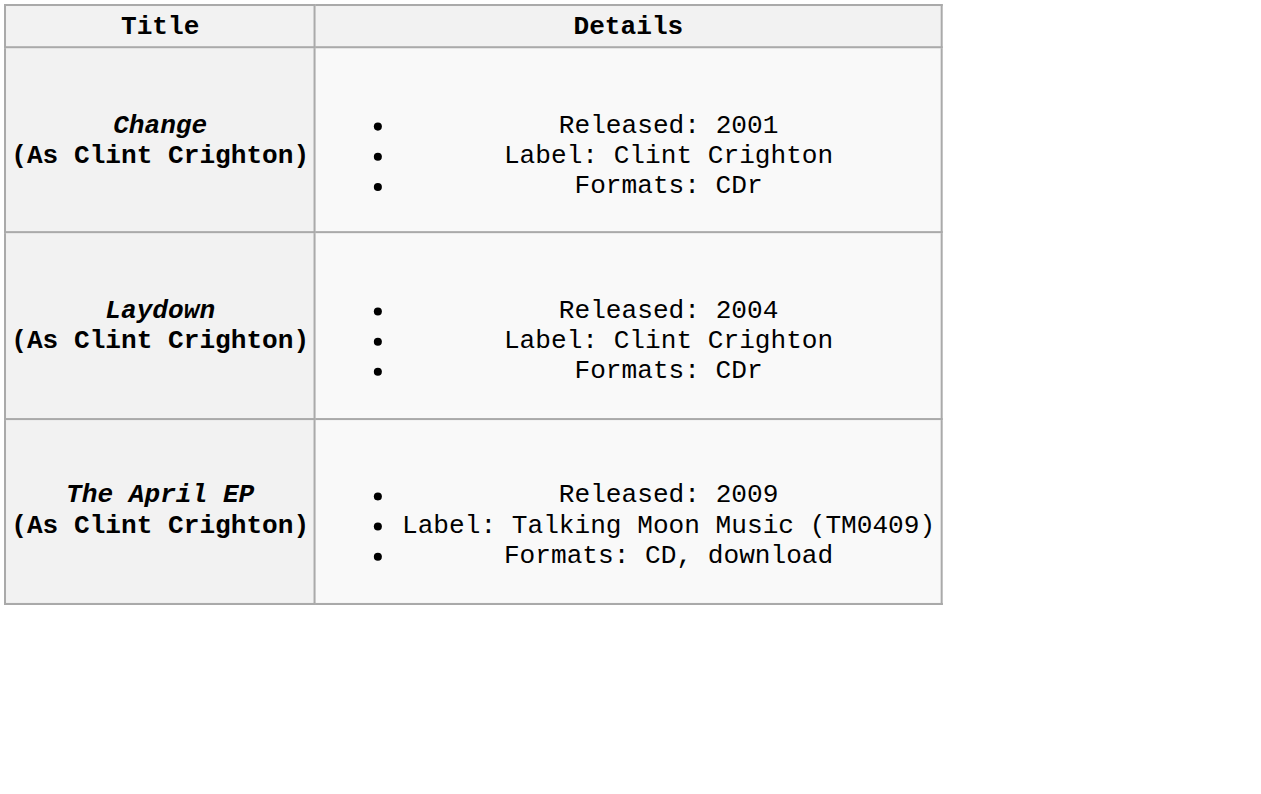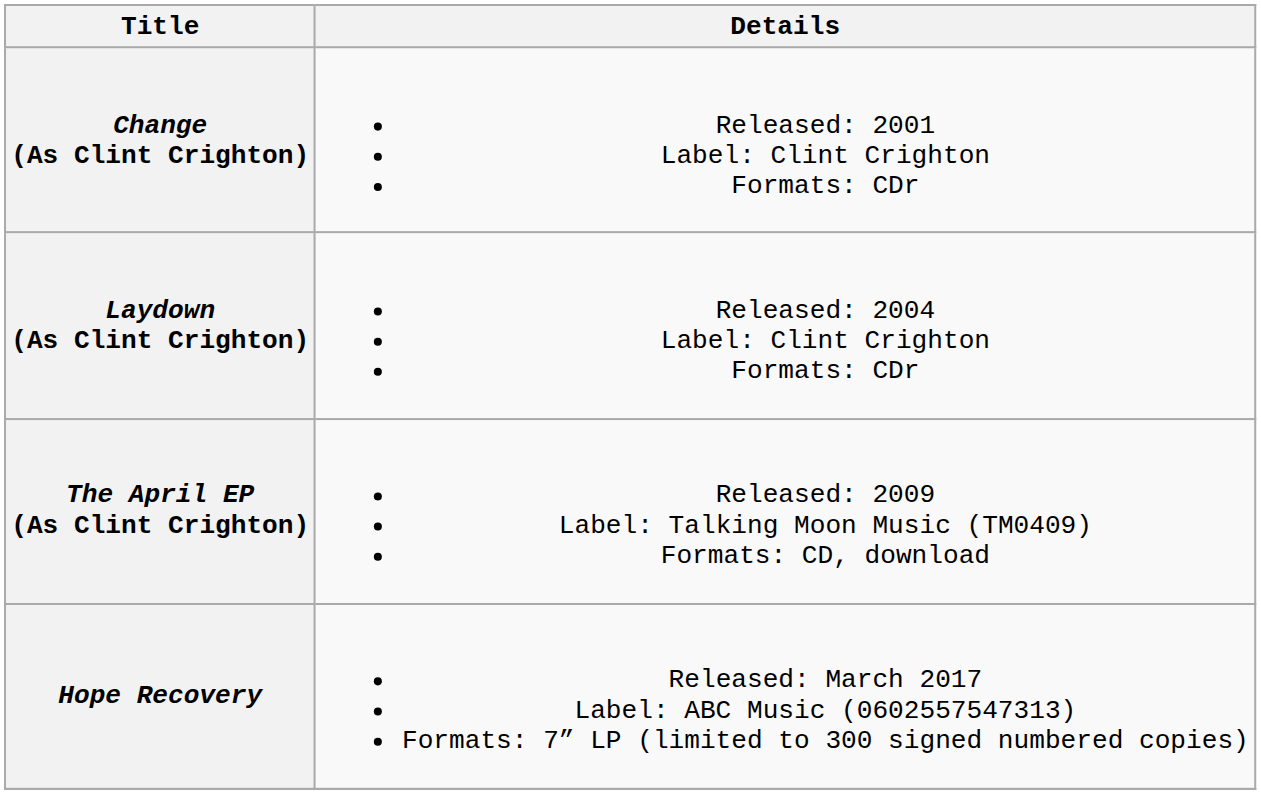 <table class="wikitable plainrowheaders" style="text-align:center;">
 <tr>
 <th>Title</th>
 <th>Details</th>
 </tr>
 <tr>
 <th scope="row"><em>Change</em> <br> (As Clint Crighton)</th>
 <td><br><ul><li>Released: 2001</li><li>Label: Clint Crighton</li><li>Formats: CDr</li></ul></td>
 </tr>
 <tr>
 <th scope="row"><em>Laydown</em> <br> (As Clint Crighton)</th>
 <td><br><ul><li>Released: 2004</li><li>Label: Clint Crighton</li><li>Formats: CDr</li></ul></td>
 </tr>
 <tr>
 <th scope="row"><em>The April EP</em> <br> (As Clint Crighton)</th>
 <td><br><ul><li>Released: 2009</li><li>Label:  Talking Moon Music (TM0409)</li><li>Formats: CD, download</li></ul></td>
 </tr>
 <tr>
+<th scope="row"><em>Hope Recovery</em></th>
+<td><br><ul><li>Released: March 2017</li><li>Label: ABC Music (0602557547313)</li><li>Formats: 7” LP (limited to 300 signed numbered copies)</li></ul></td>
+</tr>
+<tr>
 </tr>
 </table>
